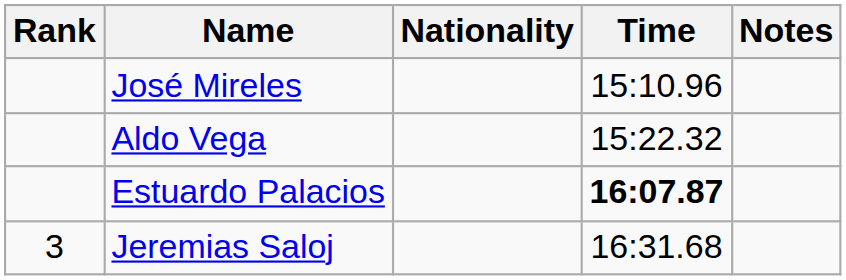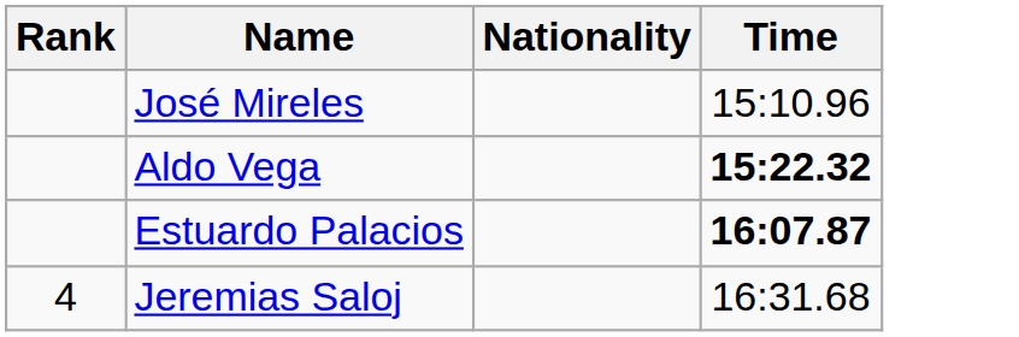 <table class="wikitable sortable" style="text-align:center">
 <tr>
 <th>Rank</th>
 <th>Name</th>
 <th>Nationality</th>
 <th>Time</th>
-<th>Notes</th>
 </tr>
 <tr>
 <td align=center></td>
 <td align=left><a href='#'>José Mireles</a></td>
 <td align=left></td>
 <td>15:10.96</td>
-<td></td>
 </tr>
 <tr>
 <td align=center></td>
 <td align=left><a href='#'>Aldo Vega</a></td>
 <td align=left></td>
-<td>15:22.32</td>
-<td></td>
+<td><strong>15:22.32</strong></td>
 </tr>
 <tr>
 <td align=center></td>
 <td align=left><a href='#'>Estuardo Palacios</a></td>
 <td align=left></td>
 <td><strong>16:07.87</strong></td>
-<td></td>
 </tr>
 <tr>
-<td align=center>3</td>
+<td align=center>4</td>
 <td align=left><a href='#'>Jeremias Saloj</a></td>
 <td align=left></td>
 <td>16:31.68</td>
-<td></td>
 </tr>
 </table>
